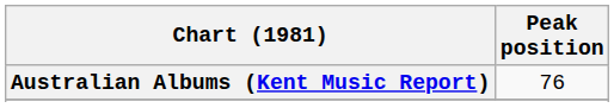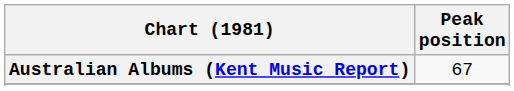 <table class="wikitable sortable plainrowheaders" style="text-align:center">
 <tr>
 <th>Chart (1981)</th>
 <th>Peak<br>position</th>
 </tr>
 <tr>
 <th scope="row">Australian Albums (<a href='#'>Kent Music Report</a>)</th>
-<td>76</td>
+<td>67</td>
 </tr>
 <tr>
 </tr>
 <tr>
 </tr>
 </table>
